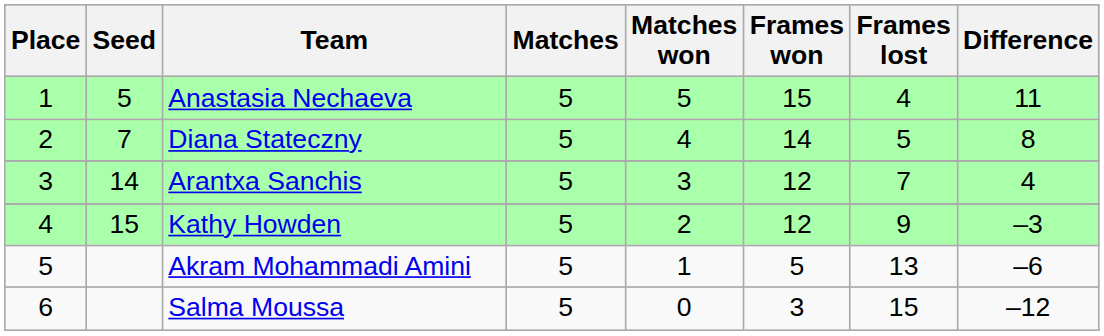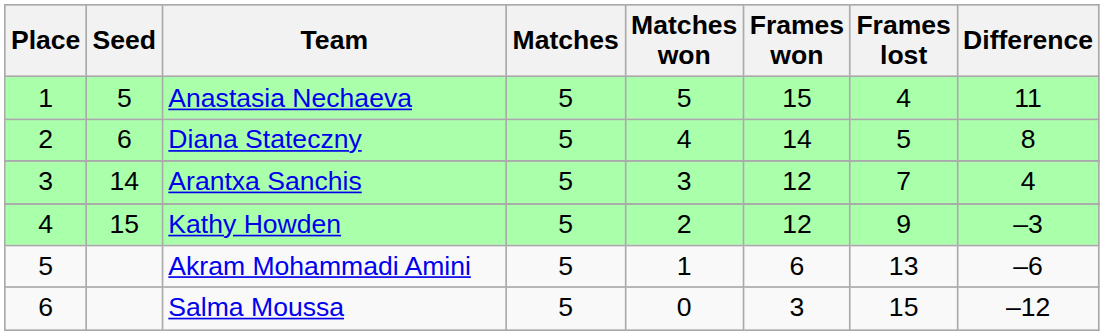 <table class="wikitable" style="text-align: center;">
 <tr>
 <th width=20>Place</th>
 <th width=20>Seed</th>
 <th width=200>Team</th>
 <th width=20>Matches</th>
 <th width=20>Matches won</th>
 <th width=20>Frames won</th>
 <th width=20>Frames lost</th>
 <th width=20>Difference</th>
 </tr>
 <tr style="background:#aaffaa;">
 <td>1</td>
 <td>5</td>
 <td style="text-align:left;"> <a href='#'>Anastasia Nechaeva</a></td>
 <td>5</td>
 <td>5</td>
 <td>15</td>
 <td>4</td>
 <td>11</td>
 </tr>
 <tr style="background:#aaffaa;">
 <td>2</td>
-<td>7</td>
+<td>6</td>
 <td style="text-align:left;"> <a href='#'>Diana Stateczny</a></td>
 <td>5</td>
 <td>4</td>
 <td>14</td>
 <td>5</td>
 <td>8</td>
 </tr>
 <tr>
 </tr>
 <tr style="background:#aaffaa;">
 <td>3</td>
 <td>14</td>
 <td style="text-align:left;"> <a href='#'>Arantxa Sanchis</a></td>
 <td>5</td>
 <td>3</td>
 <td>12</td>
 <td>7</td>
 <td>4</td>
 </tr>
 <tr>
 </tr>
 <tr style="background:#aaffaa;">
 <td>4</td>
 <td>15</td>
 <td style="text-align:left;"> <a href='#'>Kathy Howden</a></td>
 <td>5</td>
 <td>2</td>
 <td>12</td>
 <td>9</td>
 <td>–3</td>
 </tr>
 <tr>
 <td>5</td>
 <td></td>
 <td style="text-align:left;"> <a href='#'>Akram Mohammadi Amini</a></td>
 <td>5</td>
 <td>1</td>
-<td>5</td>
+<td>6</td>
 <td>13</td>
 <td>–6</td>
 </tr>
 <tr>
 <td>6</td>
 <td></td>
 <td style="text-align:left;"> <a href='#'>Salma Moussa</a></td>
 <td>5</td>
 <td>0</td>
 <td>3</td>
 <td>15</td>
 <td>–12</td>
 </tr>
 </table>
